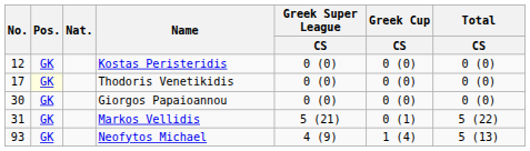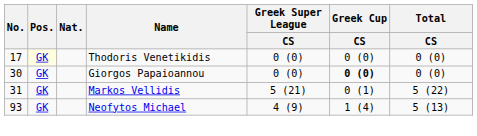 <table class="wikitable sortable" style="text-align:center">
 <tr>
 <th rowspan="2" style="text-align:center;">No.</th>
 <th rowspan="2" style="text-align:center;">Pos.</th>
 <th rowspan="2" style="text-align:center;">Nat.</th>
 <th rowspan="2" style="text-align:center; width:200px;">Name</th>
 <th style="text-align:center; width:100px;">Greek Super League</th>
 <th>Greek Cup</th>
 <th style="text-align:center; width:100px;">Total</th>
 </tr>
 <tr>
 <th style="text-align:center;">CS</th>
 <th>CS</th>
 <th style="text-align:center;">CS</th>
 </tr>
 <tr>
-<td>12</td>
-<td><a href='#'>GK</a></td>
-<td></td>
-<td align=left><a href='#'>Kostas Peristeridis</a></td>
-<td>0 (0)</td>
-<td>0 (0)</td>
-<td>0 (0)</td>
-</tr>
-<tr>
 <td>17</td>
 <td style="background: lightyellow;"><a href='#'>GK</a></td>
 <td></td>
 <td align=left>Thodoris Venetikidis</td>
 <td>0 (0)</td>
 <td>0 (0)</td>
 <td>0 (0)</td>
 </tr>
 <tr>
 <td>30</td>
 <td><a href='#'>GK</a></td>
 <td></td>
 <td align=left>Giorgos Papaioannou</td>
 <td>0 (0)</td>
-<td>0 (0)</td>
+<td><strong>0 (0)</strong></td>
 <td>0 (0)</td>
 </tr>
 <tr>
 <td>31</td>
 <td><a href='#'>GK</a></td>
 <td></td>
 <td align=left><a href='#'>Markos Vellidis</a></td>
 <td>5 (21)</td>
 <td>0 (1)</td>
 <td>5 (22)</td>
 </tr>
 <tr>
 <td>93</td>
 <td><a href='#'>GK</a></td>
 <td></td>
 <td align=left><a href='#'>Neofytos Michael</a></td>
 <td>4 (9)</td>
 <td>1 (4)</td>
 <td>5 (13)</td>
 </tr>
 </table>
